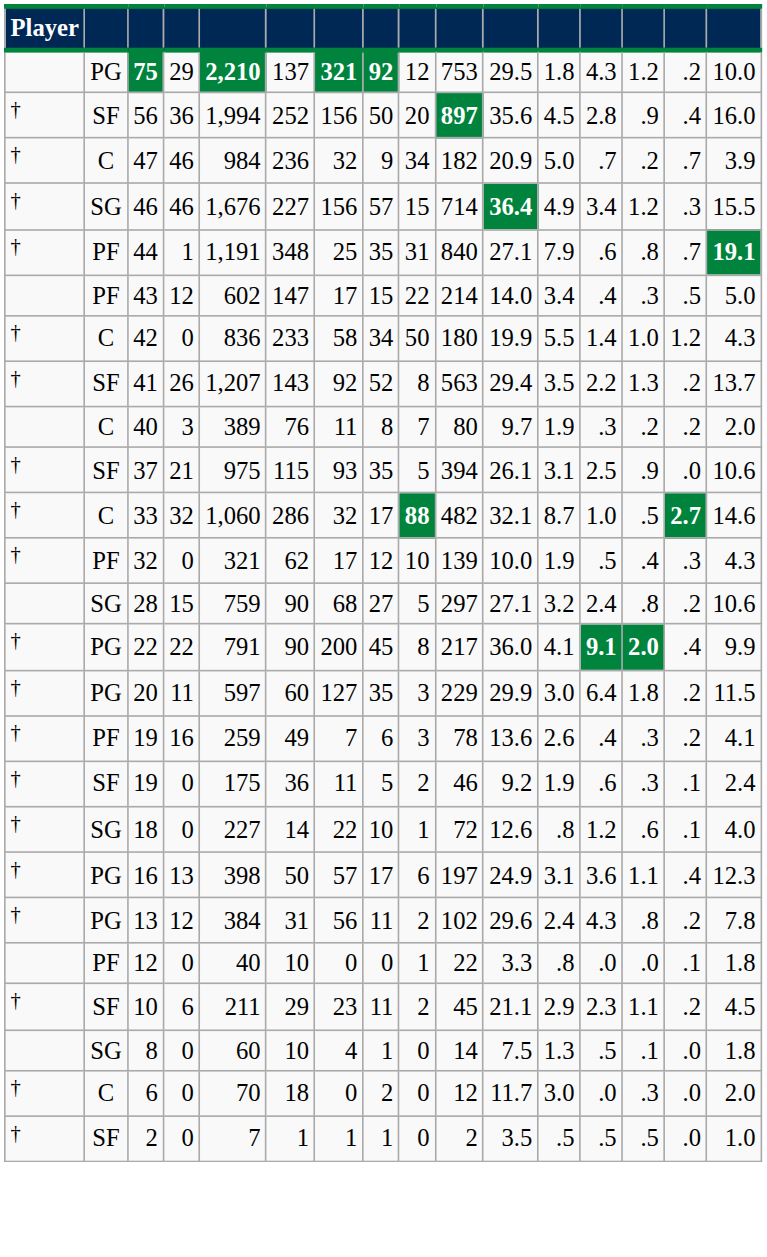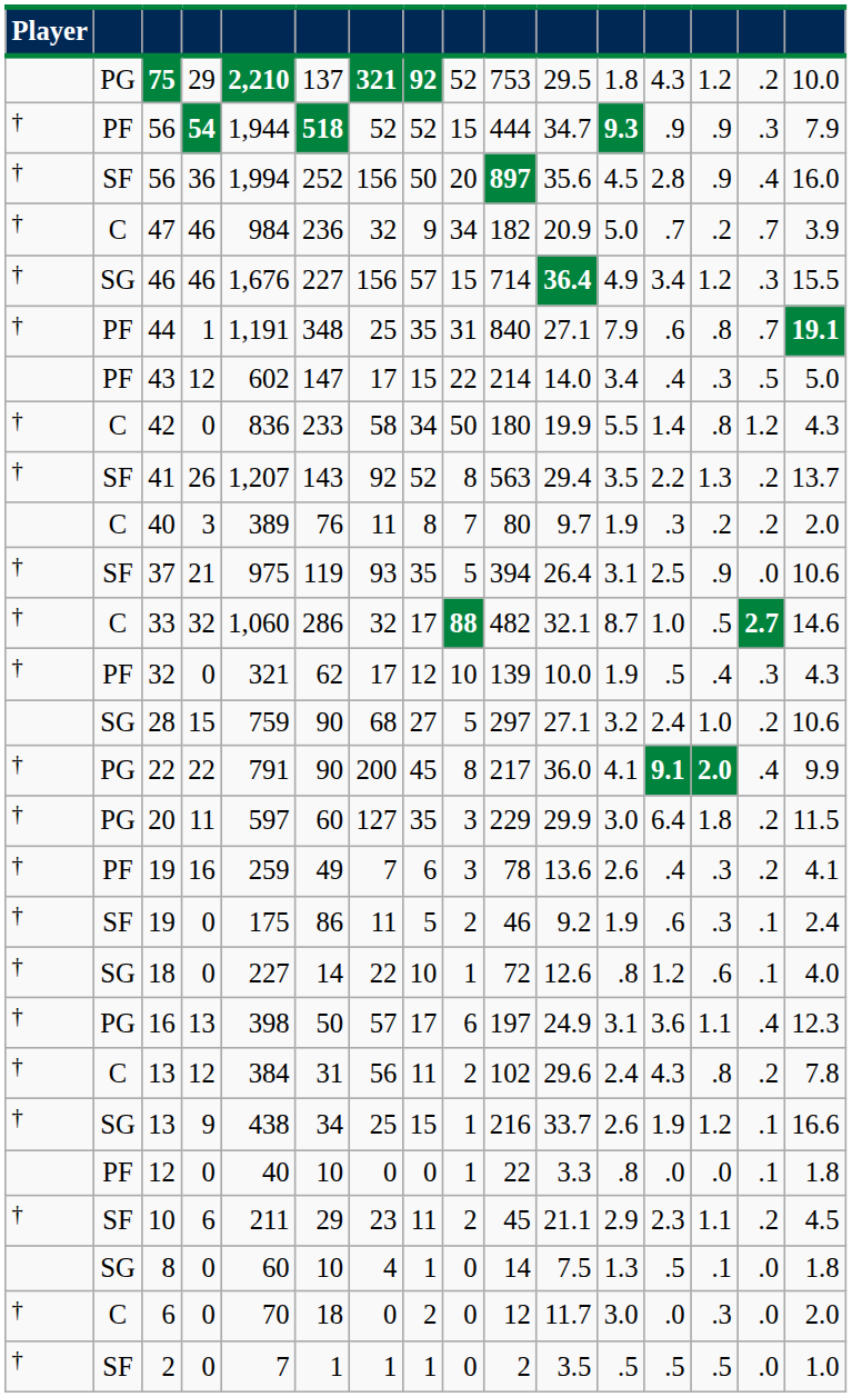 <table class="wikitable sortable" style="font-size: 95%; text-align:right;">
 <tr>
 <th style="background:#002855; color:#FFFFFF; border-top:#00843D 3px solid; border-bottom:#00843D 3px solid;">Player</th>
 <th style="background:#002855; color:#FFFFFF; border-top:#00843D 3px solid; border-bottom:#00843D 3px solid;"></th>
 <th style="background:#002855; color:#FFFFFF; border-top:#00843D 3px solid; border-bottom:#00843D 3px solid;"></th>
 <th style="background:#002855; color:#FFFFFF; border-top:#00843D 3px solid; border-bottom:#00843D 3px solid;"></th>
 <th style="background:#002855; color:#FFFFFF; border-top:#00843D 3px solid; border-bottom:#00843D 3px solid;"></th>
 <th style="background:#002855; color:#FFFFFF; border-top:#00843D 3px solid; border-bottom:#00843D 3px solid;"></th>
 <th style="background:#002855; color:#FFFFFF; border-top:#00843D 3px solid; border-bottom:#00843D 3px solid;"></th>
 <th style="background:#002855; color:#FFFFFF; border-top:#00843D 3px solid; border-bottom:#00843D 3px solid;"></th>
 <th style="background:#002855; color:#FFFFFF; border-top:#00843D 3px solid; border-bottom:#00843D 3px solid;"></th>
 <th style="background:#002855; color:#FFFFFF; border-top:#00843D 3px solid; border-bottom:#00843D 3px solid;"></th>
 <th style="background:#002855; color:#FFFFFF; border-top:#00843D 3px solid; border-bottom:#00843D 3px solid;"></th>
 <th style="background:#002855; color:#FFFFFF; border-top:#00843D 3px solid; border-bottom:#00843D 3px solid;"></th>
 <th style="background:#002855; color:#FFFFFF; border-top:#00843D 3px solid; border-bottom:#00843D 3px solid;"></th>
 <th style="background:#002855; color:#FFFFFF; border-top:#00843D 3px solid; border-bottom:#00843D 3px solid;"></th>
 <th style="background:#002855; color:#FFFFFF; border-top:#00843D 3px solid; border-bottom:#00843D 3px solid;"></th>
 <th style="background:#002855; color:#FFFFFF; border-top:#00843D 3px solid; border-bottom:#00843D 3px solid;"></th>
 </tr>
 <tr>
 <td style="text-align:left;"></td>
 <td style="text-align:center;">PG</td>
 <td style="background:#00843D; color:#FFFFFF;"><strong>75</strong></td>
 <td>29</td>
 <td style="background:#00843D; color:#FFFFFF;"><strong>2,210</strong></td>
 <td>137</td>
 <td style="background:#00843D; color:#FFFFFF;"><strong>321</strong></td>
 <td style="background:#00843D; color:#FFFFFF;"><strong>92</strong></td>
-<td>12</td>
+<td>52</td>
 <td>753</td>
 <td>29.5</td>
 <td>1.8</td>
 <td>4.3</td>
 <td>1.2</td>
 <td>.2</td>
 <td>10.0</td>
+</tr>
+<tr>
+<td style="text-align:left;"><sup>†</sup></td>
+<td style="text-align:center;">PF</td>
+<td>56</td>
+<td style="background:#00843D; color:#FFFFFF;"><strong>54</strong></td>
+<td>1,944</td>
+<td style="background:#00843D; color:#FFFFFF;"><strong>518</strong></td>
+<td>52</td>
+<td>52</td>
+<td>15</td>
+<td>444</td>
+<td>34.7</td>
+<td style="background:#00843D; color:#FFFFFF;"><strong>9.3</strong></td>
+<td>.9</td>
+<td>.9</td>
+<td>.3</td>
+<td>7.9</td>
 </tr>
 <tr>
 <td style="text-align:left;"><sup>†</sup></td>
 <td style="text-align:center;">SF</td>
 <td>56</td>
 <td>36</td>
 <td>1,994</td>
 <td>252</td>
 <td>156</td>
 <td>50</td>
 <td>20</td>
 <td style="background:#00843D; color:#FFFFFF;"><strong>897</strong></td>
 <td>35.6</td>
 <td>4.5</td>
 <td>2.8</td>
 <td>.9</td>
 <td>.4</td>
 <td>16.0</td>
 </tr>
 <tr>
 <td style="text-align:left;"><sup>†</sup></td>
 <td style="text-align:center;">C</td>
 <td>47</td>
 <td>46</td>
 <td>984</td>
 <td>236</td>
 <td>32</td>
 <td>9</td>
 <td>34</td>
 <td>182</td>
 <td>20.9</td>
 <td>5.0</td>
 <td>.7</td>
 <td>.2</td>
 <td>.7</td>
 <td>3.9</td>
 </tr>
 <tr>
 <td style="text-align:left;"><sup>†</sup></td>
 <td style="text-align:center;">SG</td>
 <td>46</td>
 <td>46</td>
 <td>1,676</td>
 <td>227</td>
 <td>156</td>
 <td>57</td>
 <td>15</td>
 <td>714</td>
 <td style="background:#00843D; color:#FFFFFF;"><strong>36.4</strong></td>
 <td>4.9</td>
 <td>3.4</td>
 <td>1.2</td>
 <td>.3</td>
 <td>15.5</td>
 </tr>
 <tr>
 <td style="text-align:left;"><sup>†</sup></td>
 <td style="text-align:center;">PF</td>
 <td>44</td>
 <td>1</td>
 <td>1,191</td>
 <td>348</td>
 <td>25</td>
 <td>35</td>
 <td>31</td>
 <td>840</td>
 <td>27.1</td>
 <td>7.9</td>
 <td>.6</td>
 <td>.8</td>
 <td>.7</td>
 <td style="background:#00843D; color:#FFFFFF;"><strong>19.1</strong></td>
 </tr>
 <tr>
 <td style="text-align:left;"></td>
 <td style="text-align:center;">PF</td>
 <td>43</td>
 <td>12</td>
 <td>602</td>
 <td>147</td>
 <td>17</td>
 <td>15</td>
 <td>22</td>
 <td>214</td>
 <td>14.0</td>
 <td>3.4</td>
 <td>.4</td>
 <td>.3</td>
 <td>.5</td>
 <td>5.0</td>
 </tr>
 <tr>
 <td style="text-align:left;"><sup>†</sup></td>
 <td style="text-align:center;">C</td>
 <td>42</td>
 <td>0</td>
 <td>836</td>
 <td>233</td>
 <td>58</td>
 <td>34</td>
 <td>50</td>
 <td>180</td>
 <td>19.9</td>
 <td>5.5</td>
 <td>1.4</td>
-<td>1.0</td>
+<td>.8</td>
 <td>1.2</td>
 <td>4.3</td>
 </tr>
 <tr>
 <td style="text-align:left;"><sup>†</sup></td>
 <td style="text-align:center;">SF</td>
 <td>41</td>
 <td>26</td>
 <td>1,207</td>
 <td>143</td>
 <td>92</td>
 <td>52</td>
 <td>8</td>
 <td>563</td>
 <td>29.4</td>
 <td>3.5</td>
 <td>2.2</td>
 <td>1.3</td>
 <td>.2</td>
 <td>13.7</td>
 </tr>
 <tr>
 <td style="text-align:left;"></td>
 <td style="text-align:center;">C</td>
 <td>40</td>
 <td>3</td>
 <td>389</td>
 <td>76</td>
 <td>11</td>
 <td>8</td>
 <td>7</td>
 <td>80</td>
 <td>9.7</td>
 <td>1.9</td>
 <td>.3</td>
 <td>.2</td>
 <td>.2</td>
 <td>2.0</td>
 </tr>
 <tr>
 <td style="text-align:left;"><sup>†</sup></td>
 <td style="text-align:center;">SF</td>
 <td>37</td>
 <td>21</td>
 <td>975</td>
-<td>115</td>
+<td>119</td>
 <td>93</td>
 <td>35</td>
 <td>5</td>
 <td>394</td>
-<td>26.1</td>
+<td>26.4</td>
 <td>3.1</td>
 <td>2.5</td>
 <td>.9</td>
 <td>.0</td>
 <td>10.6</td>
 </tr>
 <tr>
 <td style="text-align:left;"><sup>†</sup></td>
 <td style="text-align:center;">C</td>
 <td>33</td>
 <td>32</td>
 <td>1,060</td>
 <td>286</td>
 <td>32</td>
 <td>17</td>
 <td style="background:#00843D; color:#FFFFFF;"><strong>88</strong></td>
 <td>482</td>
 <td>32.1</td>
 <td>8.7</td>
 <td>1.0</td>
 <td>.5</td>
 <td style="background:#00843D; color:#FFFFFF;"><strong>2.7</strong></td>
 <td>14.6</td>
 </tr>
 <tr>
 <td style="text-align:left;"><sup>†</sup></td>
 <td style="text-align:center;">PF</td>
 <td>32</td>
 <td>0</td>
 <td>321</td>
 <td>62</td>
 <td>17</td>
 <td>12</td>
 <td>10</td>
 <td>139</td>
 <td>10.0</td>
 <td>1.9</td>
 <td>.5</td>
 <td>.4</td>
 <td>.3</td>
 <td>4.3</td>
 </tr>
 <tr>
 <td style="text-align:left;"></td>
 <td style="text-align:center;">SG</td>
 <td>28</td>
 <td>15</td>
 <td>759</td>
 <td>90</td>
 <td>68</td>
 <td>27</td>
 <td>5</td>
 <td>297</td>
 <td>27.1</td>
 <td>3.2</td>
 <td>2.4</td>
-<td>.8</td>
+<td>1.0</td>
 <td>.2</td>
 <td>10.6</td>
 </tr>
 <tr>
 <td style="text-align:left;"><sup>†</sup></td>
 <td style="text-align:center;">PG</td>
 <td>22</td>
 <td>22</td>
 <td>791</td>
 <td>90</td>
 <td>200</td>
 <td>45</td>
 <td>8</td>
 <td>217</td>
 <td>36.0</td>
 <td>4.1</td>
 <td style="background:#00843D; color:#FFFFFF;"><strong>9.1</strong></td>
 <td style="background:#00843D; color:#FFFFFF;"><strong>2.0</strong></td>
 <td>.4</td>
 <td>9.9</td>
 </tr>
 <tr>
 <td style="text-align:left;"><sup>†</sup></td>
 <td style="text-align:center;">PG</td>
 <td>20</td>
 <td>11</td>
 <td>597</td>
 <td>60</td>
 <td>127</td>
 <td>35</td>
 <td>3</td>
 <td>229</td>
 <td>29.9</td>
 <td>3.0</td>
 <td>6.4</td>
 <td>1.8</td>
 <td>.2</td>
 <td>11.5</td>
 </tr>
 <tr>
 <td style="text-align:left;"><sup>†</sup></td>
 <td style="text-align:center;">PF</td>
 <td>19</td>
 <td>16</td>
 <td>259</td>
 <td>49</td>
 <td>7</td>
 <td>6</td>
 <td>3</td>
 <td>78</td>
 <td>13.6</td>
 <td>2.6</td>
 <td>.4</td>
 <td>.3</td>
 <td>.2</td>
 <td>4.1</td>
 </tr>
 <tr>
 <td style="text-align:left;"><sup>†</sup></td>
 <td style="text-align:center;">SF</td>
 <td>19</td>
 <td>0</td>
 <td>175</td>
-<td>36</td>
+<td>86</td>
 <td>11</td>
 <td>5</td>
 <td>2</td>
 <td>46</td>
 <td>9.2</td>
 <td>1.9</td>
 <td>.6</td>
 <td>.3</td>
 <td>.1</td>
 <td>2.4</td>
 </tr>
 <tr>
 <td style="text-align:left;"><sup>†</sup></td>
 <td style="text-align:center;">SG</td>
 <td>18</td>
 <td>0</td>
 <td>227</td>
 <td>14</td>
 <td>22</td>
 <td>10</td>
 <td>1</td>
 <td>72</td>
 <td>12.6</td>
 <td>.8</td>
 <td>1.2</td>
 <td>.6</td>
 <td>.1</td>
 <td>4.0</td>
 </tr>
 <tr>
 <td style="text-align:left;"><sup>†</sup></td>
 <td style="text-align:center;">PG</td>
 <td>16</td>
 <td>13</td>
 <td>398</td>
 <td>50</td>
 <td>57</td>
 <td>17</td>
 <td>6</td>
 <td>197</td>
 <td>24.9</td>
 <td>3.1</td>
 <td>3.6</td>
 <td>1.1</td>
 <td>.4</td>
 <td>12.3</td>
 </tr>
 <tr>
 <td style="text-align:left;"><sup>†</sup></td>
-<td style="text-align:center;">PG</td>
+<td style="text-align:center;">C</td>
 <td>13</td>
 <td>12</td>
 <td>384</td>
 <td>31</td>
 <td>56</td>
 <td>11</td>
 <td>2</td>
 <td>102</td>
 <td>29.6</td>
 <td>2.4</td>
 <td>4.3</td>
 <td>.8</td>
 <td>.2</td>
 <td>7.8</td>
+</tr>
+<tr>
+<td style="text-align:left;"><sup>†</sup></td>
+<td style="text-align:center;">SG</td>
+<td>13</td>
+<td>9</td>
+<td>438</td>
+<td>34</td>
+<td>25</td>
+<td>15</td>
+<td>1</td>
+<td>216</td>
+<td>33.7</td>
+<td>2.6</td>
+<td>1.9</td>
+<td>1.2</td>
+<td>.1</td>
+<td>16.6</td>
 </tr>
 <tr>
 <td style="text-align:left;"></td>
 <td style="text-align:center;">PF</td>
 <td>12</td>
 <td>0</td>
 <td>40</td>
 <td>10</td>
 <td>0</td>
 <td>0</td>
 <td>1</td>
 <td>22</td>
 <td>3.3</td>
 <td>.8</td>
 <td>.0</td>
 <td>.0</td>
 <td>.1</td>
 <td>1.8</td>
 </tr>
 <tr>
 <td style="text-align:left;"><sup>†</sup></td>
 <td style="text-align:center;">SF</td>
 <td>10</td>
 <td>6</td>
 <td>211</td>
 <td>29</td>
 <td>23</td>
 <td>11</td>
 <td>2</td>
 <td>45</td>
 <td>21.1</td>
 <td>2.9</td>
 <td>2.3</td>
 <td>1.1</td>
 <td>.2</td>
 <td>4.5</td>
 </tr>
 <tr>
 <td style="text-align:left;"></td>
 <td style="text-align:center;">SG</td>
 <td>8</td>
 <td>0</td>
 <td>60</td>
 <td>10</td>
 <td>4</td>
 <td>1</td>
 <td>0</td>
 <td>14</td>
 <td>7.5</td>
 <td>1.3</td>
 <td>.5</td>
 <td>.1</td>
 <td>.0</td>
 <td>1.8</td>
 </tr>
 <tr>
 <td style="text-align:left;"><sup>†</sup></td>
 <td style="text-align:center;">C</td>
 <td>6</td>
 <td>0</td>
 <td>70</td>
 <td>18</td>
 <td>0</td>
 <td>2</td>
 <td>0</td>
 <td>12</td>
 <td>11.7</td>
 <td>3.0</td>
 <td>.0</td>
 <td>.3</td>
 <td>.0</td>
 <td>2.0</td>
 </tr>
 <tr>
 <td style="text-align:left;"><sup>†</sup></td>
 <td style="text-align:center;">SF</td>
 <td>2</td>
 <td>0</td>
 <td>7</td>
 <td>1</td>
 <td>1</td>
 <td>1</td>
 <td>0</td>
 <td>2</td>
 <td>3.5</td>
 <td>.5</td>
 <td>.5</td>
 <td>.5</td>
 <td>.0</td>
 <td>1.0</td>
 </tr>
 </table>
